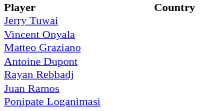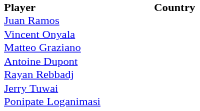 <table style="font-size: 95%" cellspacing="0" cellpadding="0">
 <tr>
 <th style="width:200px;" align="left">Player</th>
 <th style="width:150px;" align="left">Country</th>
 </tr>
 <tr>
-<td><a href='#'>Jerry Tuwai</a></td>
+<td><a href='#'>Juan Ramos</a></td>
 <td></td>
 </tr>
 <tr>
 <td><a href='#'>Vincent Onyala</a></td>
 <td></td>
 </tr>
 <tr>
 <td><a href='#'>Matteo Graziano</a></td>
 <td></td>
 </tr>
 <tr>
 <td><a href='#'>Antoine Dupont</a></td>
 <td></td>
 </tr>
 <tr>
 <td><a href='#'>Rayan Rebbadj</a></td>
 <td></td>
 </tr>
 <tr>
-<td><a href='#'>Juan Ramos</a></td>
+<td><a href='#'>Jerry Tuwai</a></td>
 <td></td>
 </tr>
 <tr>
 <td><a href='#'>Ponipate Loganimasi</a></td>
 <td></td>
 </tr>
 </table>
